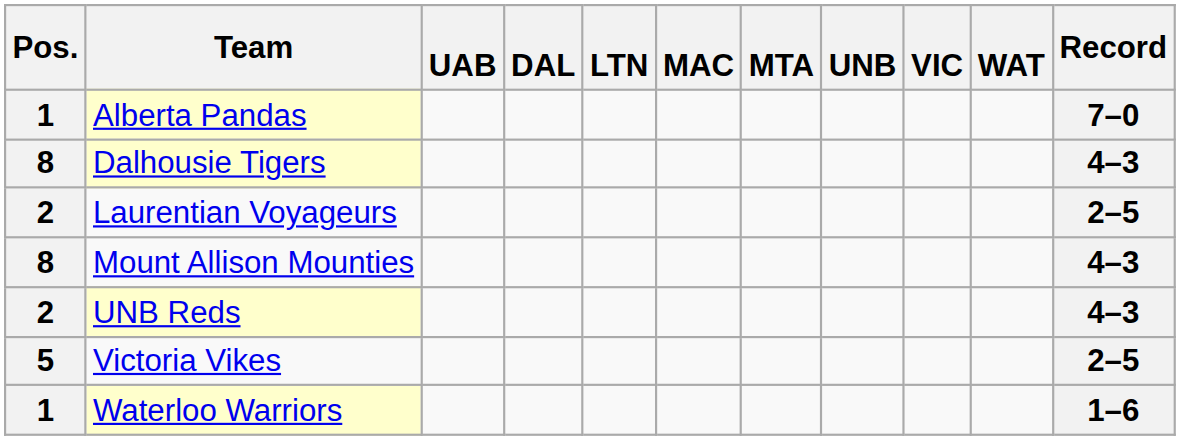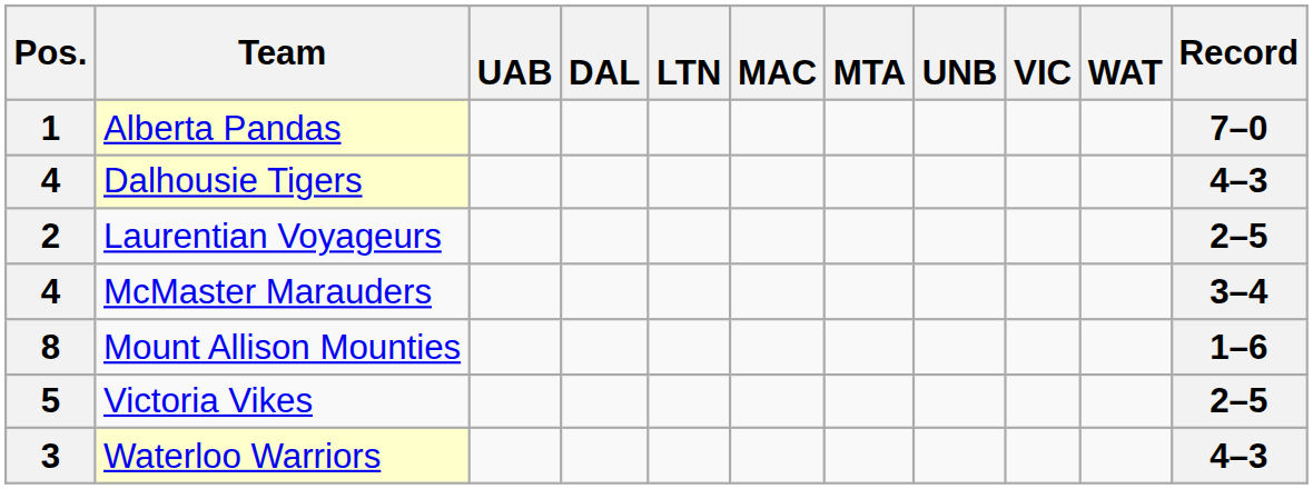 <table class="wikitable sortable nowrap" style="text-align:center; font-size:0.9em;">
 <tr>
 <th>Pos.</th>
 <th>Team</th>
 <th><br>UAB</th>
 <th><br>DAL</th>
 <th><br>LTN</th>
 <th><br>MAC</th>
 <th><br>MTA</th>
 <th><br>UNB</th>
 <th><br>VIC</th>
 <th><br>WAT</th>
 <th>Record</th>
 </tr>
 <tr>
 <th>1</th>
 <td style="text-align:left; background:#ffc;"> <a href='#'>Alberta Pandas</a></td>
 <td></td>
 <td></td>
 <td></td>
 <td></td>
 <td></td>
 <td></td>
 <td></td>
 <td></td>
 <th>7–0</th>
 </tr>
 <tr>
-<th>8</th>
+<th>4</th>
 <td style="text-align:left; background:#ffc;"> <a href='#'>Dalhousie Tigers</a></td>
 <td></td>
 <td></td>
 <td></td>
 <td></td>
 <td></td>
 <td></td>
 <td></td>
 <td></td>
 <th>4–3</th>
 </tr>
 <tr>
 <th>2</th>
 <td style="text-align:left;"> <a href='#'>Laurentian Voyageurs</a></td>
 <td></td>
 <td></td>
 <td></td>
 <td></td>
 <td></td>
 <td></td>
 <td></td>
 <td></td>
 <th>2–5</th>
 </tr>
 <tr>
+<th>4</th>
+<td style="text-align:left;"> <a href='#'>McMaster Marauders</a></td>
+<td></td>
+<td></td>
+<td></td>
+<td></td>
+<td></td>
+<td></td>
+<td></td>
+<td></td>
+<th>3–4</th>
+</tr>
+<tr>
 <th>8</th>
 <td style="text-align:left;"> <a href='#'>Mount Allison Mounties</a></td>
 <td></td>
 <td></td>
 <td></td>
 <td></td>
 <td></td>
 <td></td>
 <td></td>
 <td></td>
-<th>4–3</th>
-</tr>
-<tr>
-<th>2</th>
-<td style="text-align:left; background:#ffc;"> <a href='#'>UNB Reds</a></td>
-<td></td>
-<td></td>
-<td></td>
-<td></td>
-<td></td>
-<td></td>
-<td></td>
-<td></td>
-<th>4–3</th>
+<th>1–6</th>
 </tr>
 <tr>
 <th>5</th>
 <td style="text-align:left;"> <a href='#'>Victoria Vikes</a></td>
 <td></td>
 <td></td>
 <td></td>
 <td></td>
 <td></td>
 <td></td>
 <td></td>
 <td></td>
 <th>2–5</th>
 </tr>
 <tr>
-<th>1</th>
+<th>3</th>
 <td style="text-align:left; background:#ffc;"> <a href='#'>Waterloo Warriors</a></td>
 <td></td>
 <td></td>
 <td></td>
 <td></td>
 <td></td>
 <td></td>
 <td></td>
 <td></td>
-<th>1–6</th>
+<th>4–3</th>
 </tr>
 </table>
